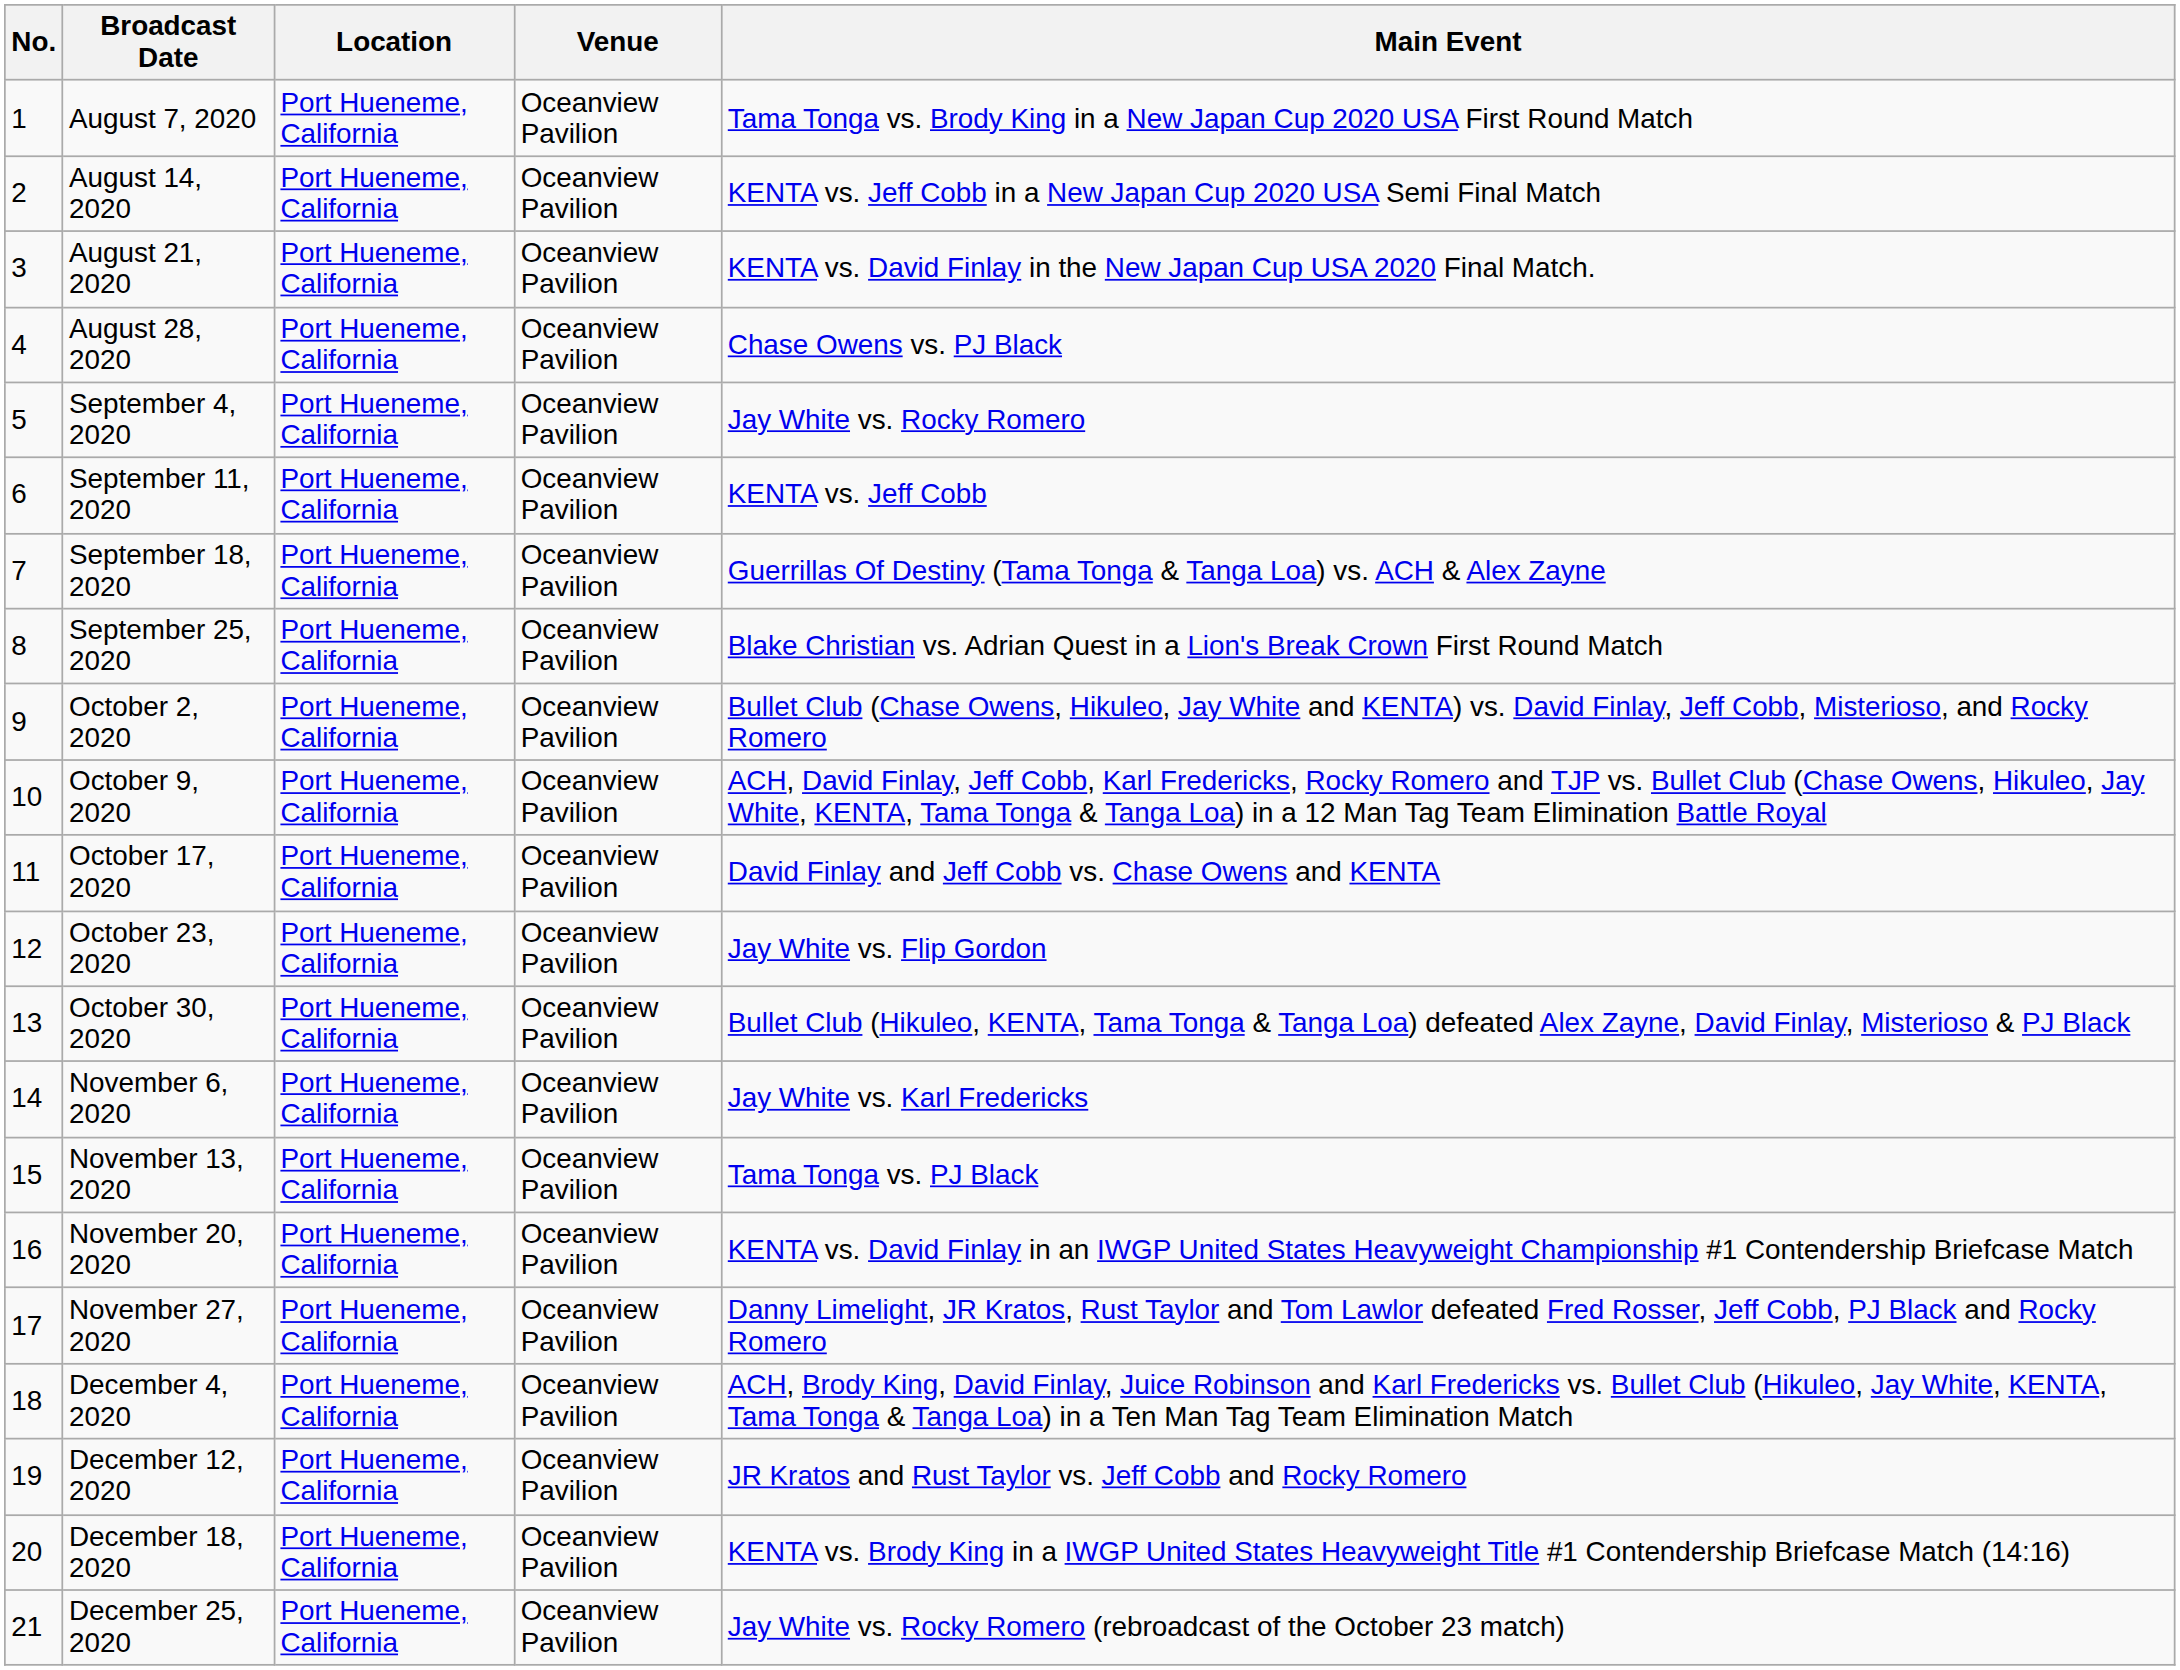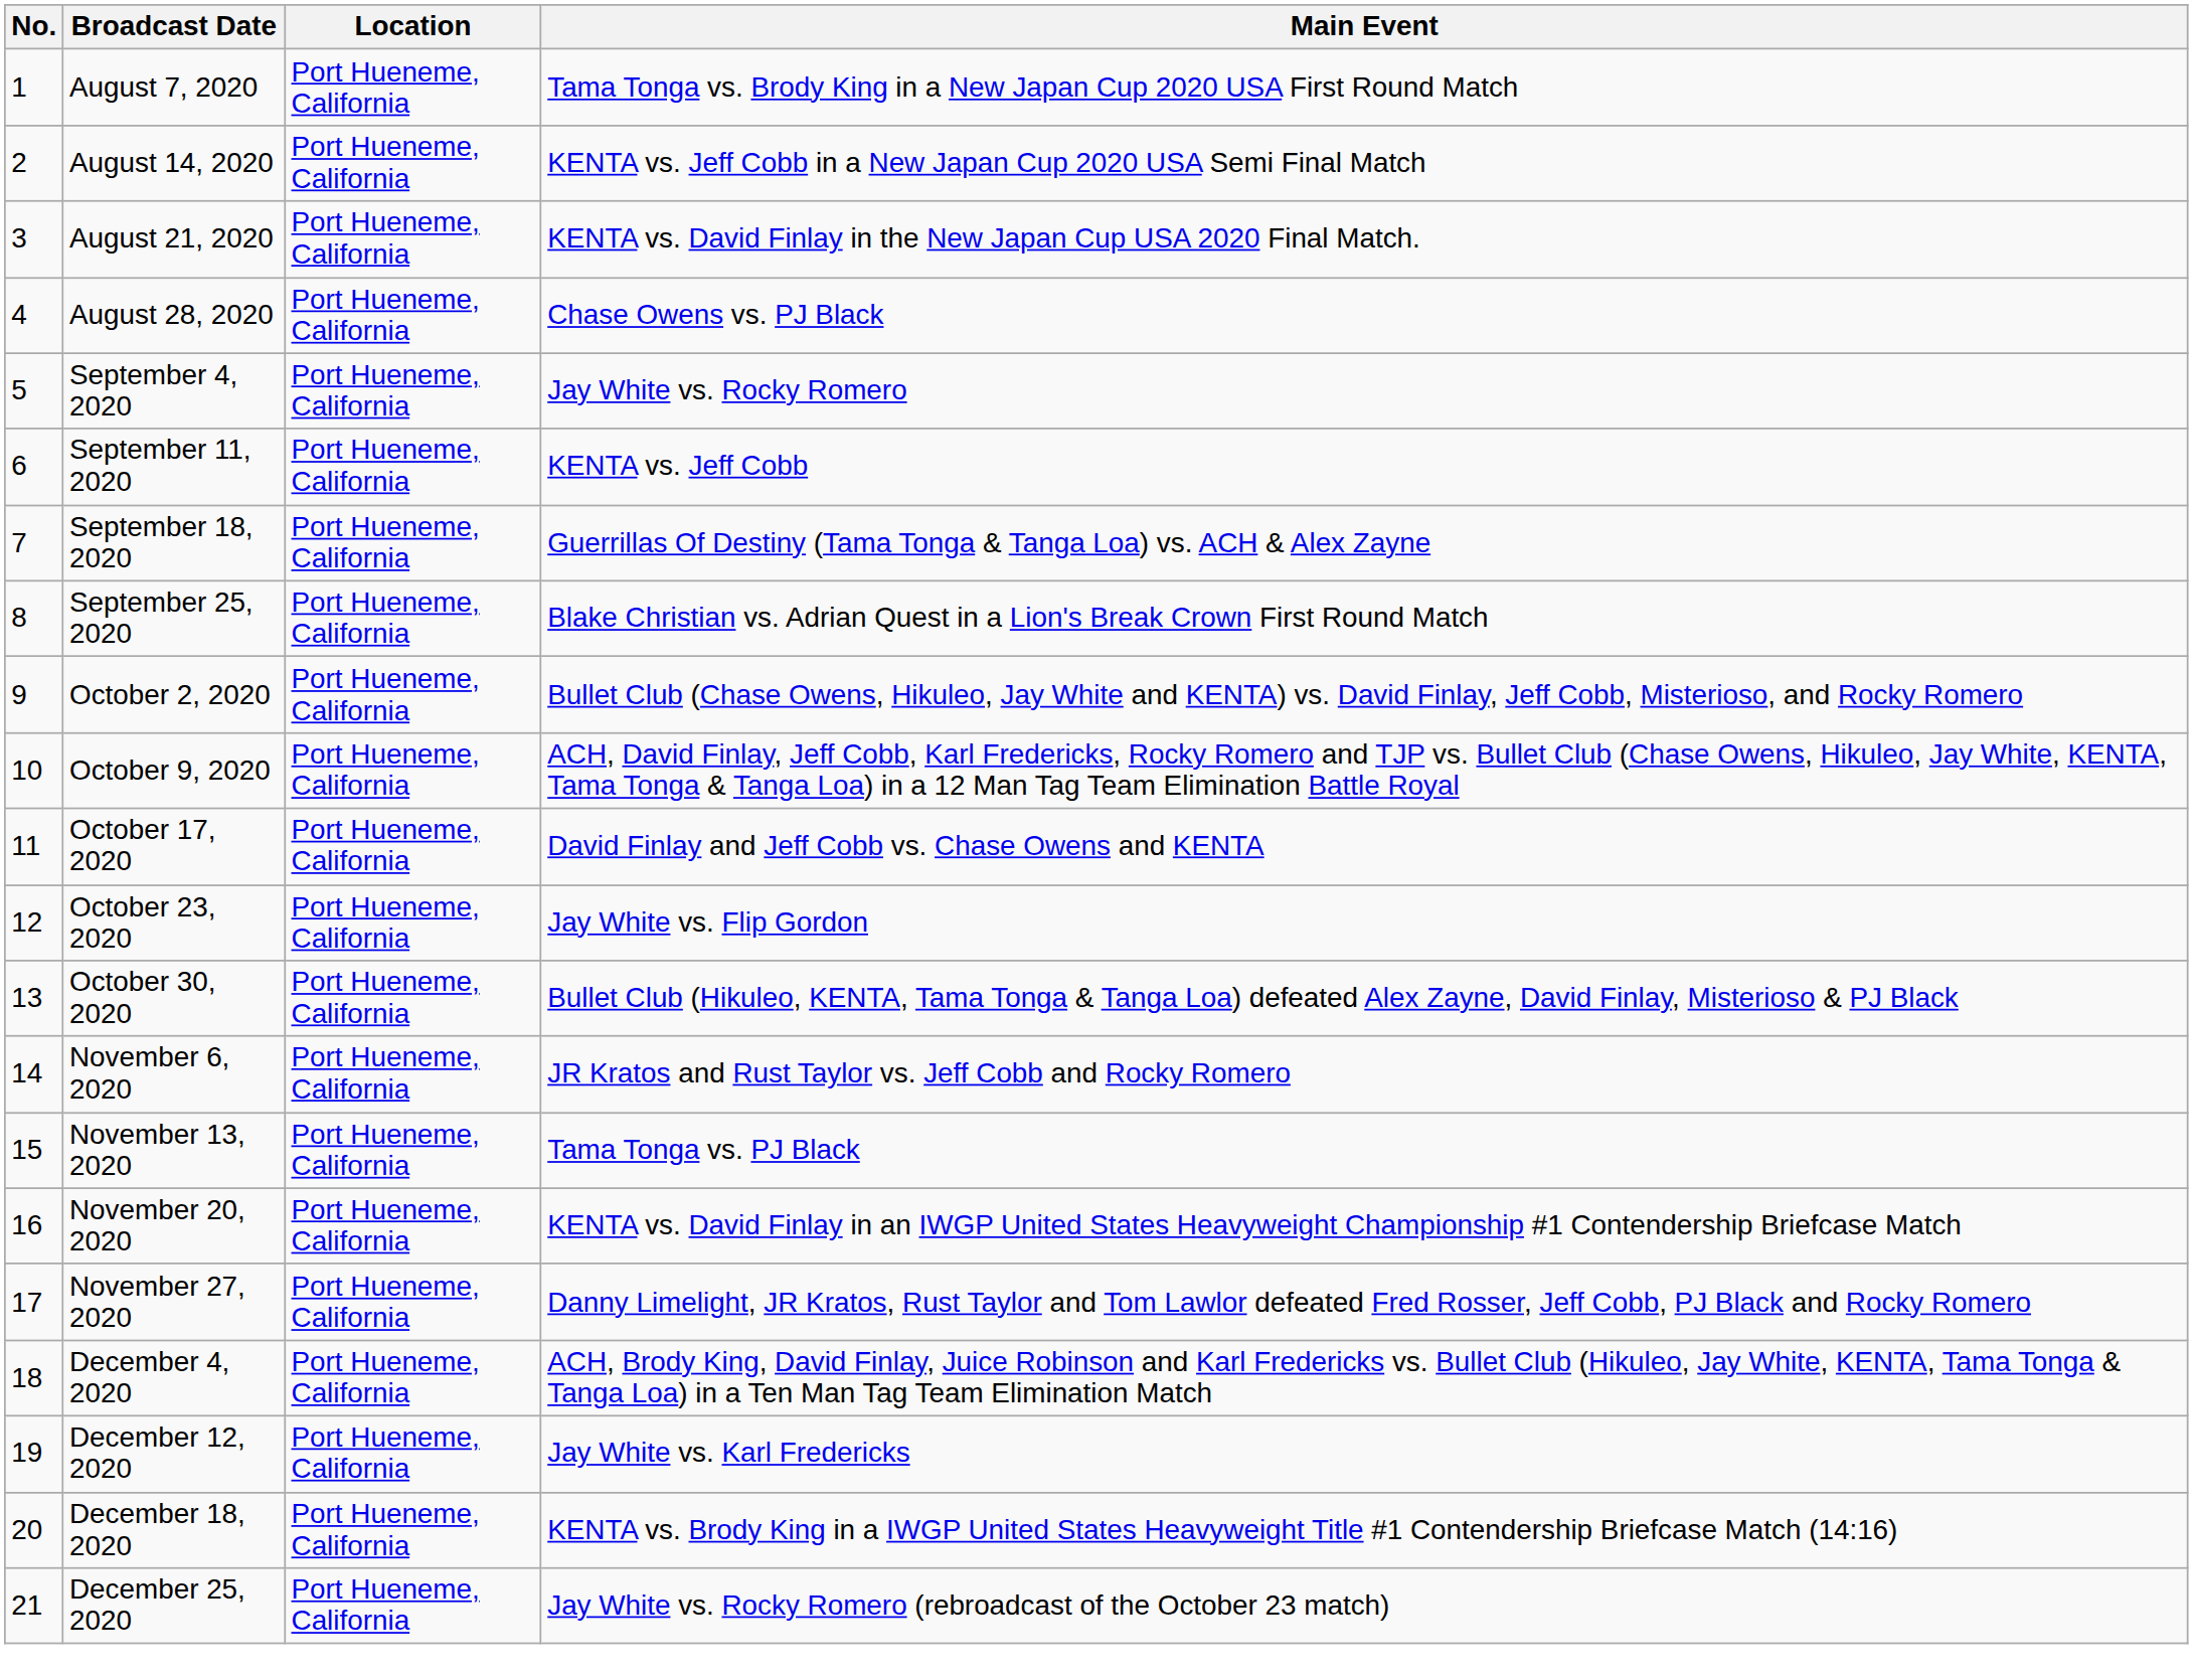 <table class="wikitable sortable">
 <tr>
 <th>No.</th>
 <th>Broadcast Date</th>
 <th>Location</th>
-<th>Venue</th>
 <th>Main Event</th>
 </tr>
 <tr>
 <td>1</td>
 <td>August 7, 2020</td>
 <td><a href='#'>Port Hueneme, California</a></td>
-<td>Oceanview Pavilion</td>
 <td><a href='#'>Tama Tonga</a> vs. <a href='#'>Brody King</a> in a <a href='#'>New Japan Cup 2020 USA</a> First Round Match</td>
 </tr>
 <tr>
 <td>2</td>
 <td>August 14, 2020</td>
 <td><a href='#'>Port Hueneme, California</a></td>
-<td>Oceanview Pavilion</td>
 <td><a href='#'>KENTA</a> vs. <a href='#'>Jeff Cobb</a> in a <a href='#'>New Japan Cup 2020 USA</a> Semi Final Match</td>
 </tr>
 <tr>
 <td>3</td>
 <td>August 21, 2020</td>
 <td><a href='#'>Port Hueneme, California</a></td>
-<td>Oceanview Pavilion</td>
 <td><a href='#'>KENTA</a> vs. <a href='#'>David Finlay</a> in the <a href='#'>New Japan Cup USA 2020</a> Final Match.</td>
 </tr>
 <tr>
 <td>4</td>
 <td>August 28, 2020</td>
 <td><a href='#'>Port Hueneme, California</a></td>
-<td>Oceanview Pavilion</td>
 <td><a href='#'>Chase Owens</a> vs. <a href='#'>PJ Black</a></td>
 </tr>
 <tr>
 <td>5</td>
 <td>September 4, 2020</td>
 <td><a href='#'>Port Hueneme, California</a></td>
-<td>Oceanview Pavilion</td>
 <td><a href='#'>Jay White</a> vs. <a href='#'>Rocky Romero</a></td>
 </tr>
 <tr>
 <td>6</td>
 <td>September 11, 2020</td>
 <td><a href='#'>Port Hueneme, California</a></td>
-<td>Oceanview Pavilion</td>
 <td><a href='#'>KENTA</a> vs. <a href='#'>Jeff Cobb</a></td>
 </tr>
 <tr>
 <td>7</td>
 <td>September 18, 2020</td>
 <td><a href='#'>Port Hueneme, California</a></td>
-<td>Oceanview Pavilion</td>
 <td><a href='#'>Guerrillas Of Destiny</a> (<a href='#'>Tama Tonga</a> & <a href='#'>Tanga Loa</a>) vs. <a href='#'>ACH</a> & <a href='#'>Alex Zayne</a></td>
 </tr>
 <tr>
 <td>8</td>
 <td>September 25, 2020</td>
 <td><a href='#'>Port Hueneme, California</a></td>
-<td>Oceanview Pavilion</td>
 <td><a href='#'>Blake Christian</a> vs. Adrian Quest in a <a href='#'>Lion's Break Crown</a> First Round Match</td>
 </tr>
 <tr>
 <td>9</td>
 <td>October 2, 2020</td>
 <td><a href='#'>Port Hueneme, California</a></td>
-<td>Oceanview Pavilion</td>
 <td><a href='#'>Bullet Club</a> (<a href='#'>Chase Owens</a>, <a href='#'>Hikuleo</a>, <a href='#'>Jay White</a> and <a href='#'>KENTA</a>) vs. <a href='#'>David Finlay</a>, <a href='#'>Jeff Cobb</a>, <a href='#'>Misterioso</a>, and <a href='#'>Rocky Romero</a></td>
 </tr>
 <tr>
 <td>10</td>
 <td>October 9, 2020</td>
 <td><a href='#'>Port Hueneme, California</a></td>
-<td>Oceanview Pavilion</td>
 <td><a href='#'>ACH</a>, <a href='#'>David Finlay</a>, <a href='#'>Jeff Cobb</a>, <a href='#'>Karl Fredericks</a>, <a href='#'>Rocky Romero</a> and <a href='#'>TJP</a> vs. <a href='#'>Bullet Club</a> (<a href='#'>Chase Owens</a>, <a href='#'>Hikuleo</a>, <a href='#'>Jay White</a>, <a href='#'>KENTA</a>, <a href='#'>Tama Tonga</a> & <a href='#'>Tanga Loa</a>) in a 12 Man Tag Team Elimination <a href='#'>Battle Royal</a></td>
 </tr>
 <tr>
 <td>11</td>
 <td>October 17, 2020</td>
 <td><a href='#'>Port Hueneme, California</a></td>
-<td>Oceanview Pavilion</td>
 <td><a href='#'>David Finlay</a> and <a href='#'>Jeff Cobb</a> vs. <a href='#'>Chase Owens</a> and <a href='#'>KENTA</a></td>
 </tr>
 <tr>
 <td>12</td>
 <td>October 23, 2020</td>
 <td><a href='#'>Port Hueneme, California</a></td>
-<td>Oceanview Pavilion</td>
 <td><a href='#'>Jay White</a> vs. <a href='#'>Flip Gordon</a></td>
 </tr>
 <tr>
 <td>13</td>
 <td>October 30, 2020</td>
 <td><a href='#'>Port Hueneme, California</a></td>
-<td>Oceanview Pavilion</td>
 <td><a href='#'>Bullet Club</a> (<a href='#'>Hikuleo</a>, <a href='#'>KENTA</a>, <a href='#'>Tama Tonga</a> & <a href='#'>Tanga Loa</a>) defeated <a href='#'>Alex Zayne</a>, <a href='#'>David Finlay</a>, <a href='#'>Misterioso</a> & <a href='#'>PJ Black</a></td>
 </tr>
 <tr>
 <td>14</td>
 <td>November 6, 2020</td>
 <td><a href='#'>Port Hueneme, California</a></td>
-<td>Oceanview Pavilion</td>
-<td><a href='#'>Jay White</a> vs. <a href='#'>Karl Fredericks</a></td>
+<td><a href='#'>JR Kratos</a> and <a href='#'>Rust Taylor</a> vs. <a href='#'>Jeff Cobb</a> and <a href='#'>Rocky Romero</a></td>
 </tr>
 <tr>
 <td>15</td>
 <td>November 13, 2020</td>
 <td><a href='#'>Port Hueneme, California</a></td>
-<td>Oceanview Pavilion</td>
 <td><a href='#'>Tama Tonga</a> vs. <a href='#'>PJ Black</a></td>
 </tr>
 <tr>
 <td>16</td>
 <td>November 20, 2020</td>
 <td><a href='#'>Port Hueneme, California</a></td>
-<td>Oceanview Pavilion</td>
 <td><a href='#'>KENTA</a> vs. <a href='#'>David Finlay</a> in an <a href='#'>IWGP United States Heavyweight Championship</a> #1 Contendership Briefcase Match</td>
 </tr>
 <tr>
 <td>17</td>
 <td>November 27, 2020</td>
 <td><a href='#'>Port Hueneme, California</a></td>
-<td>Oceanview Pavilion</td>
 <td><a href='#'>Danny Limelight</a>, <a href='#'>JR Kratos</a>, <a href='#'>Rust Taylor</a> and <a href='#'>Tom Lawlor</a> defeated <a href='#'>Fred Rosser</a>, <a href='#'>Jeff Cobb</a>, <a href='#'>PJ Black</a> and <a href='#'>Rocky Romero</a></td>
 </tr>
 <tr>
 <td>18</td>
 <td>December 4, 2020</td>
 <td><a href='#'>Port Hueneme, California</a></td>
-<td>Oceanview Pavilion</td>
 <td><a href='#'>ACH</a>, <a href='#'>Brody King</a>, <a href='#'>David Finlay</a>, <a href='#'>Juice Robinson</a> and <a href='#'>Karl Fredericks</a> vs. <a href='#'>Bullet Club</a> (<a href='#'>Hikuleo</a>, <a href='#'>Jay White</a>, <a href='#'>KENTA</a>, <a href='#'>Tama Tonga</a> & <a href='#'>Tanga Loa</a>) in a Ten Man Tag Team Elimination Match</td>
 </tr>
 <tr>
 <td>19</td>
 <td>December 12, 2020</td>
 <td><a href='#'>Port Hueneme, California</a></td>
-<td>Oceanview Pavilion</td>
-<td><a href='#'>JR Kratos</a> and <a href='#'>Rust Taylor</a> vs. <a href='#'>Jeff Cobb</a> and <a href='#'>Rocky Romero</a></td>
+<td><a href='#'>Jay White</a> vs. <a href='#'>Karl Fredericks</a></td>
 </tr>
 <tr>
 <td>20</td>
 <td>December 18, 2020</td>
 <td><a href='#'>Port Hueneme, California</a></td>
-<td>Oceanview Pavilion</td>
 <td><a href='#'>KENTA</a> vs. <a href='#'>Brody King</a> in a <a href='#'>IWGP United States Heavyweight Title</a> #1 Contendership Briefcase Match (14:16)</td>
 </tr>
 <tr>
 <td>21</td>
 <td>December 25, 2020</td>
 <td><a href='#'>Port Hueneme, California</a></td>
-<td>Oceanview Pavilion</td>
 <td><a href='#'>Jay White</a> vs. <a href='#'>Rocky Romero</a> (rebroadcast of the October 23 match)</td>
 </tr>
 </table>
